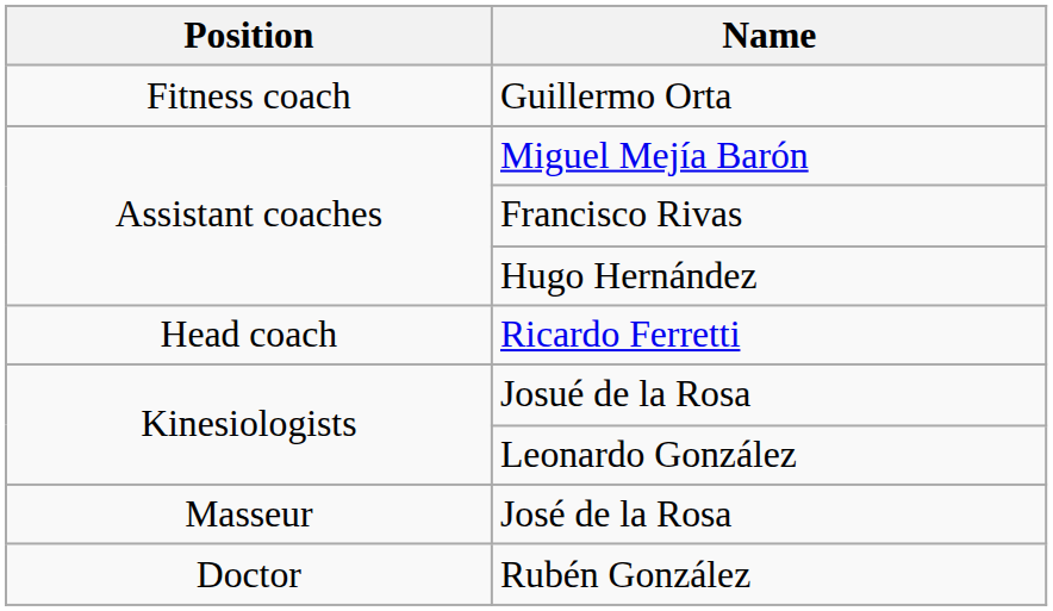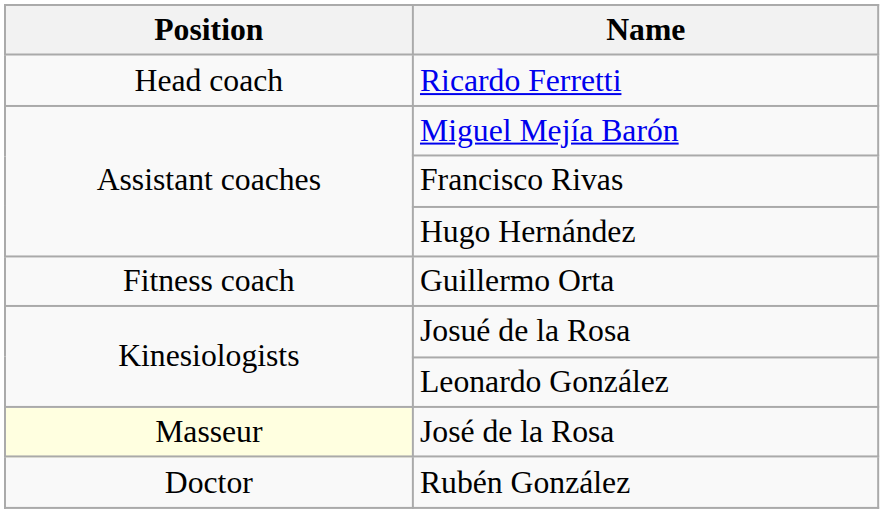 <table class="wikitable" style="text-align:center; font-size:100%; width:35%">
 <tr>
 <th>Position</th>
 <th>Name</th>
 </tr>
 <tr>
-<td>Fitness coach</td>
-<td align=left> Guillermo Orta</td>
+<td>Head coach</td>
+<td align=left> <a href='#'>Ricardo Ferretti</a></td>
 </tr>
 <tr>
 <td rowspan=3>Assistant coaches</td>
 <td align=left> <a href='#'>Miguel Mejía Barón</a></td>
 </tr>
 <tr>
 <td align=left> Francisco Rivas</td>
 </tr>
 <tr>
 <td align=left> Hugo Hernández</td>
 </tr>
 <tr>
-<td>Head coach</td>
-<td align=left> <a href='#'>Ricardo Ferretti</a></td>
+<td>Fitness coach</td>
+<td align=left> Guillermo Orta</td>
 </tr>
 <tr>
 <td rowspan=2>Kinesiologists</td>
 <td align=left> Josué de la Rosa</td>
 </tr>
 <tr>
 <td align=left> Leonardo González</td>
 </tr>
 <tr>
-<td>Masseur</td>
+<td style="background: lightyellow;">Masseur</td>
 <td align=left> José de la Rosa</td>
 </tr>
 <tr>
 <td rowspan=2>Doctor</td>
 <td align=left> Rubén González</td>
 </tr>
 </table>
